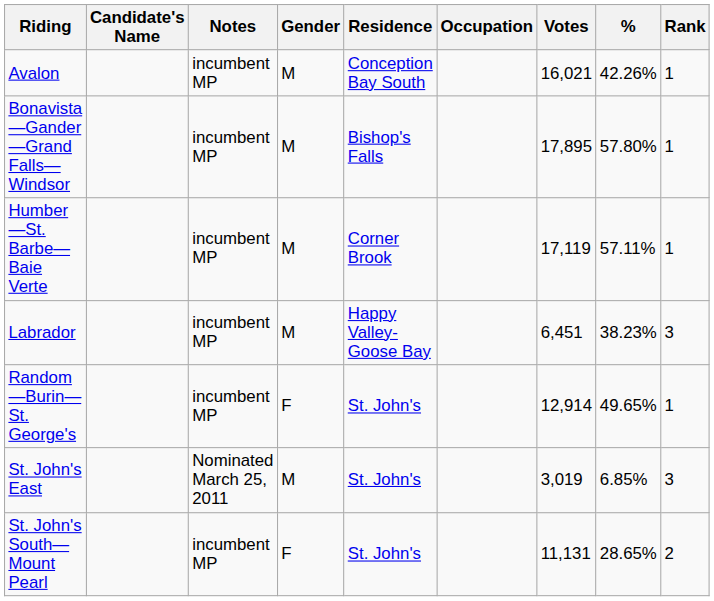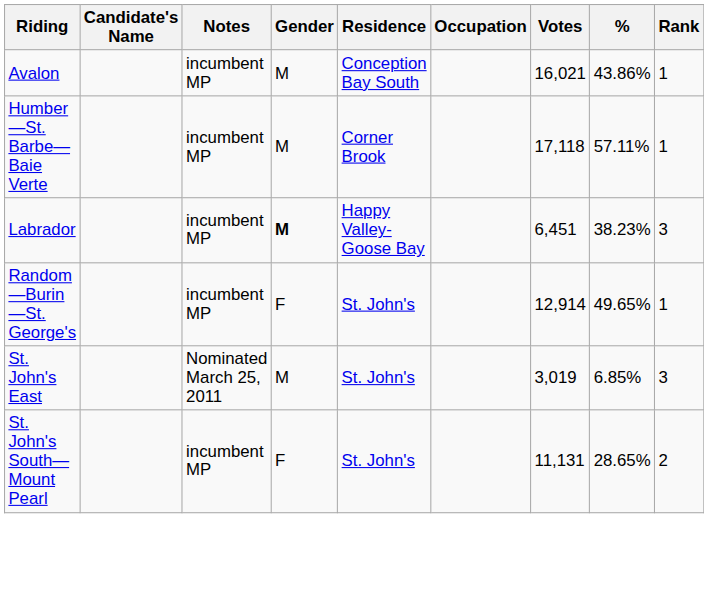 <table class="wikitable sortable">
 <tr>
 <th style="width:250px;">Riding<br></th>
 <th style="width:150px;">Candidate's Name</th>
 <th style="width:300px;">Notes</th>
 <th>Gender</th>
 <th>Residence</th>
 <th>Occupation</th>
 <th>Votes</th>
 <th>%</th>
 <th>Rank</th>
 </tr>
 <tr>
 <td><a href='#'>Avalon</a></td>
 <td></td>
 <td>incumbent MP</td>
 <td>M</td>
 <td><a href='#'>Conception Bay South</a></td>
 <td></td>
 <td>16,021</td>
-<td>42.26%</td>
-<td>1</td>
-</tr>
-<tr>
-<td><a href='#'>Bonavista—Gander—Grand Falls—Windsor</a></td>
-<td></td>
-<td>incumbent MP</td>
-<td>M</td>
-<td><a href='#'>Bishop's Falls</a></td>
-<td></td>
-<td>17,895</td>
-<td>57.80%</td>
+<td>43.86%</td>
 <td>1</td>
 </tr>
 <tr>
 <td><a href='#'>Humber—St. Barbe—Baie Verte</a></td>
 <td></td>
 <td>incumbent MP</td>
 <td>M</td>
 <td><a href='#'>Corner Brook</a></td>
 <td></td>
-<td>17,119</td>
+<td>17,118</td>
 <td>57.11%</td>
 <td>1</td>
 </tr>
 <tr>
 <td><a href='#'>Labrador</a></td>
 <td></td>
 <td>incumbent MP</td>
-<td>M</td>
+<td><strong>M</strong></td>
 <td><a href='#'>Happy Valley-Goose Bay</a></td>
 <td></td>
 <td>6,451</td>
 <td>38.23%</td>
 <td>3</td>
 </tr>
 <tr>
 <td><a href='#'>Random—Burin—St. George's</a></td>
 <td></td>
 <td>incumbent MP</td>
 <td>F</td>
 <td><a href='#'>St. John's</a></td>
 <td></td>
 <td>12,914</td>
 <td>49.65%</td>
 <td>1</td>
 </tr>
 <tr>
 <td><a href='#'>St. John's East</a></td>
 <td></td>
 <td>Nominated March 25, 2011</td>
 <td>M</td>
 <td><a href='#'>St. John's</a></td>
 <td></td>
 <td>3,019</td>
 <td>6.85%</td>
 <td>3</td>
 </tr>
 <tr>
 <td><a href='#'>St. John's South—Mount Pearl</a></td>
 <td></td>
 <td>incumbent MP</td>
 <td>F</td>
 <td><a href='#'>St. John's</a></td>
 <td></td>
 <td>11,131</td>
 <td>28.65%</td>
 <td>2</td>
 </tr>
 </table>
